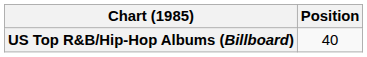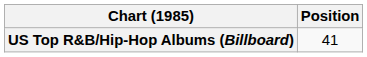 <table class="wikitable plainrowheaders" style="text-align:center">
 <tr>
 <th scope="col">Chart (1985)</th>
 <th scope="col">Position</th>
 </tr>
 <tr>
 <th scope="row">US Top R&B/Hip-Hop Albums (<em>Billboard</em>)</th>
-<td>40</td>
+<td>41</td>
 </tr>
 </table>
